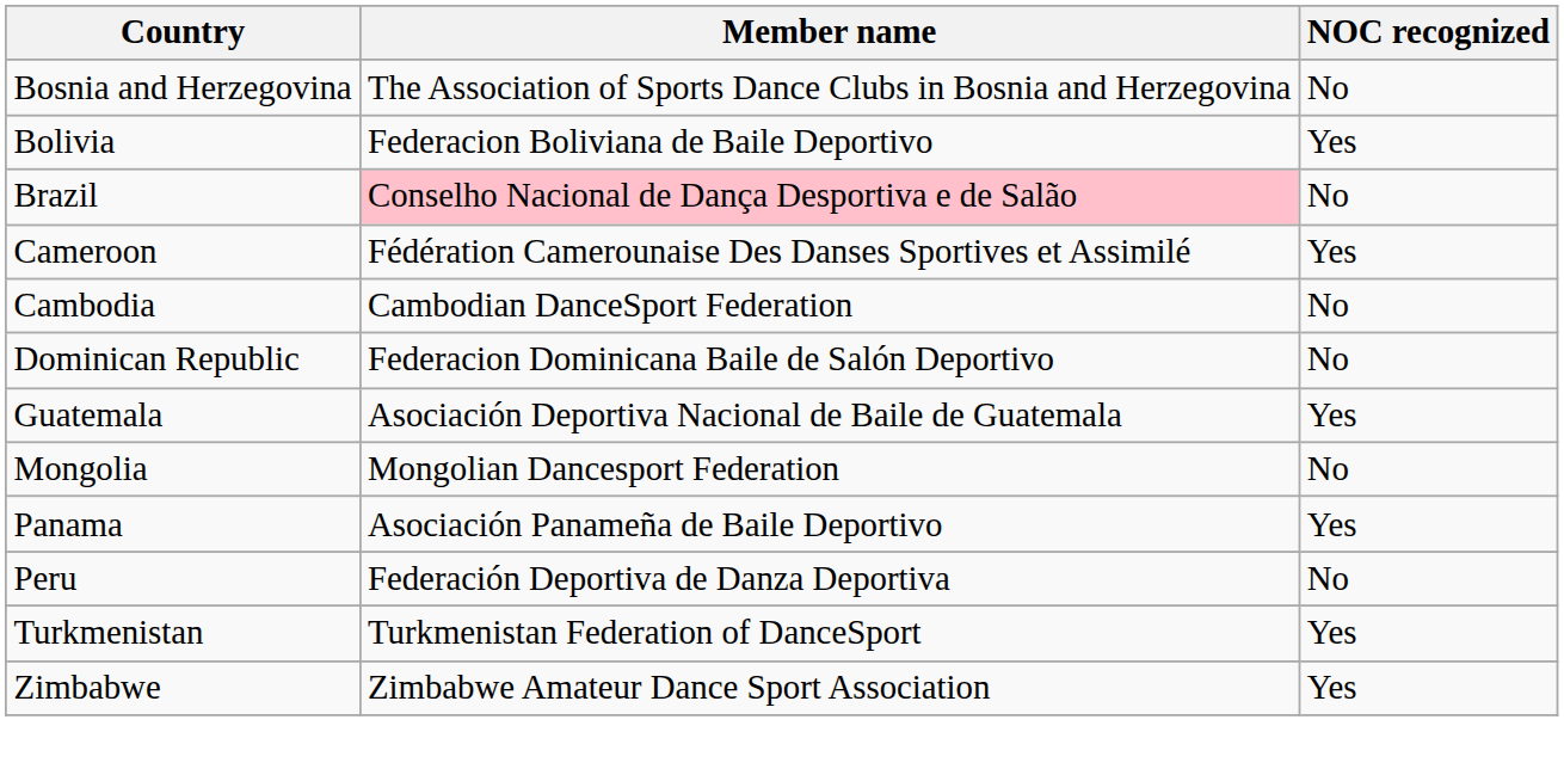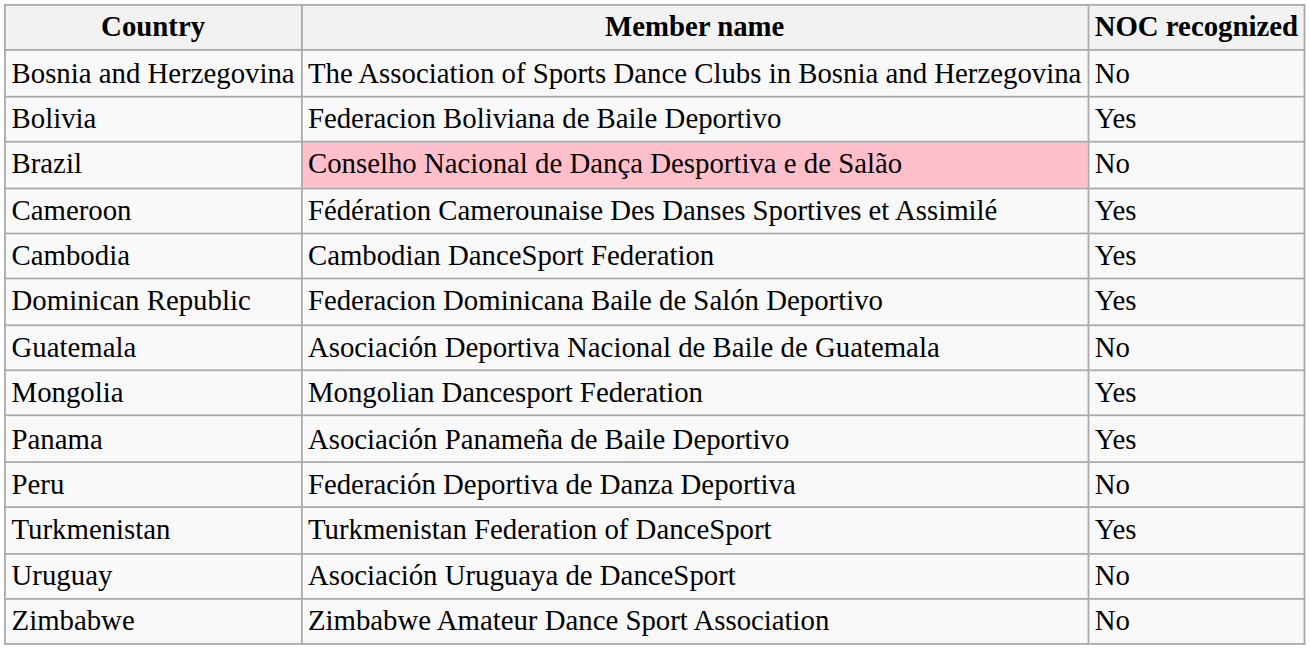 <table class="wikitable sortable">
 <tr>
 <th>Country</th>
 <th>Member name</th>
 <th>NOC recognized</th>
 </tr>
 <tr>
 <td>Bosnia and Herzegovina</td>
 <td>The Association of Sports Dance Clubs in Bosnia and Herzegovina</td>
 <td>No</td>
 </tr>
 <tr>
 <td>Bolivia</td>
 <td>Federacion Boliviana de Baile Deportivo</td>
 <td>Yes</td>
 </tr>
 <tr>
 <td>Brazil</td>
 <td style="background: pink;">Conselho Nacional de Dança Desportiva e de Salão</td>
 <td>No</td>
 </tr>
 <tr>
 <td>Cameroon</td>
 <td>Fédération Camerounaise Des Danses Sportives et Assimilé</td>
 <td>Yes</td>
 </tr>
 <tr>
 <td>Cambodia</td>
 <td>Cambodian DanceSport Federation</td>
-<td>No</td>
+<td>Yes</td>
 </tr>
 <tr>
 <td>Dominican Republic</td>
 <td>Federacion Dominicana Baile de Salón Deportivo</td>
-<td>No</td>
+<td>Yes</td>
 </tr>
 <tr>
 <td>Guatemala</td>
 <td>Asociación Deportiva Nacional de Baile de Guatemala</td>
-<td>Yes</td>
+<td>No</td>
 </tr>
 <tr>
 <td>Mongolia</td>
 <td>Mongolian Dancesport Federation</td>
-<td>No</td>
+<td>Yes</td>
 </tr>
 <tr>
 <td>Panama</td>
 <td>Asociación Panameña de Baile Deportivo</td>
 <td>Yes</td>
 </tr>
 <tr>
 <td>Peru</td>
 <td>Federación Deportiva de Danza Deportiva</td>
 <td>No</td>
 </tr>
 <tr>
 <td>Turkmenistan</td>
 <td>Turkmenistan Federation of DanceSport</td>
 <td>Yes</td>
 </tr>
 <tr>
+<td>Uruguay</td>
+<td>Asociación Uruguaya de DanceSport</td>
+<td>No</td>
+</tr>
+<tr>
 <td>Zimbabwe</td>
 <td>Zimbabwe Amateur Dance Sport Association</td>
-<td>Yes</td>
+<td>No</td>
 </tr>
 </table>
